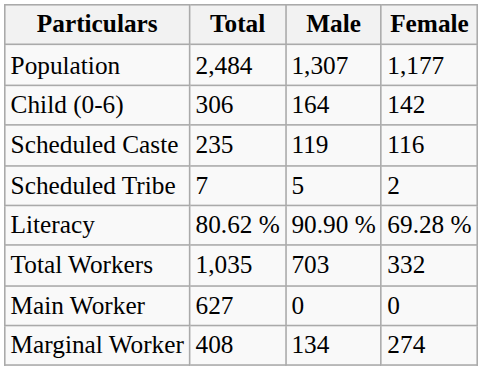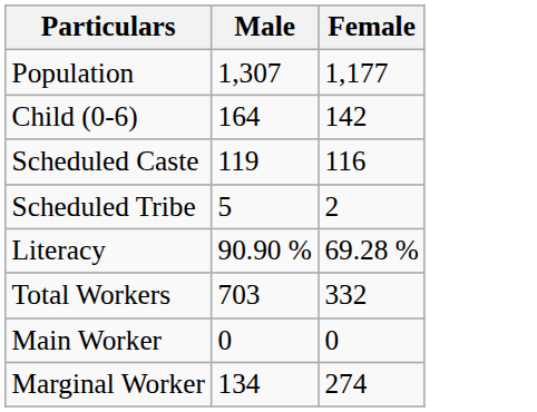 <table class="wikitable floatright">
 <tr>
 <th>Particulars</th>
-<th>Total</th>
 <th>Male</th>
 <th>Female</th>
 </tr>
 <tr>
 <td>Population</td>
-<td>2,484</td>
 <td>1,307</td>
 <td>1,177</td>
 </tr>
 <tr>
 <td>Child (0-6)</td>
-<td>306</td>
 <td>164</td>
 <td>142</td>
 </tr>
 <tr>
 <td>Scheduled Caste</td>
-<td>235</td>
 <td>119</td>
 <td>116</td>
 </tr>
 <tr>
 <td>Scheduled Tribe</td>
-<td>7</td>
 <td>5</td>
 <td>2</td>
 </tr>
 <tr>
 <td>Literacy</td>
-<td>80.62 %</td>
 <td>90.90 %</td>
 <td>69.28 %</td>
 </tr>
 <tr>
 <td>Total Workers</td>
-<td>1,035</td>
 <td>703</td>
 <td>332</td>
 </tr>
 <tr>
 <td>Main Worker</td>
-<td>627</td>
 <td>0</td>
 <td>0</td>
 </tr>
 <tr>
 <td>Marginal Worker</td>
-<td>408</td>
 <td>134</td>
 <td>274</td>
 </tr>
 </table>
